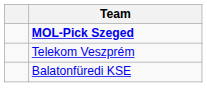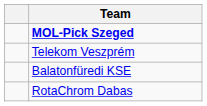 <table class="wikitable" style="text-align:center">
 <tr>
 <th width=25></th>
 <th width=220>Team</th>
 </tr>
 <tr>
 <td></td>
 <td align=left> <strong><a href='#'>MOL-Pick Szeged</a></strong></td>
 </tr>
 <tr>
 <td></td>
 <td align=left> <a href='#'>Telekom Veszprém</a></td>
 </tr>
 <tr>
 <td></td>
 <td align=left> <a href='#'>Balatonfüredi KSE</a></td>
 </tr>
+<tr>
+<td></td>
+<td align=left> <a href='#'>RotaChrom Dabas</a></td>
+</tr>
 </table>
